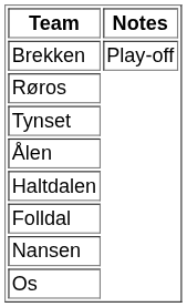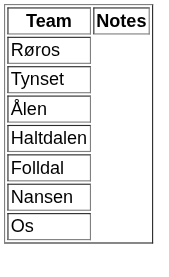 <table border="1" cellpadding="2">
 <tr>
 <th>Team</th>
 <th>Notes</th>
-</tr>
-<tr>
-<td>Brekken</td>
-<td>Play-off</td>
 </tr>
 <tr>
 <td>Røros</td>
 </tr>
 <tr>
 <td>Tynset</td>
 </tr>
 <tr>
 <td>Ålen</td>
 </tr>
 <tr>
 <td>Haltdalen</td>
 </tr>
 <tr>
 <td>Folldal</td>
 </tr>
 <tr>
 <td>Nansen</td>
 </tr>
 <tr>
 <td>Os</td>
 </tr>
 </table>
